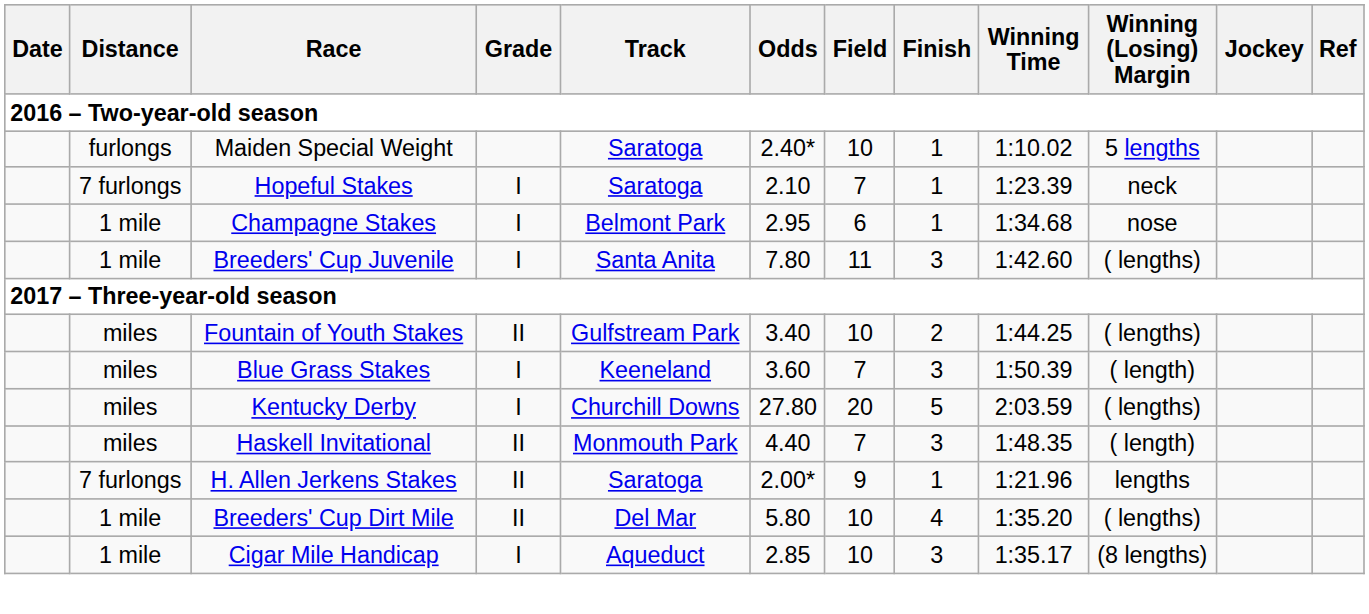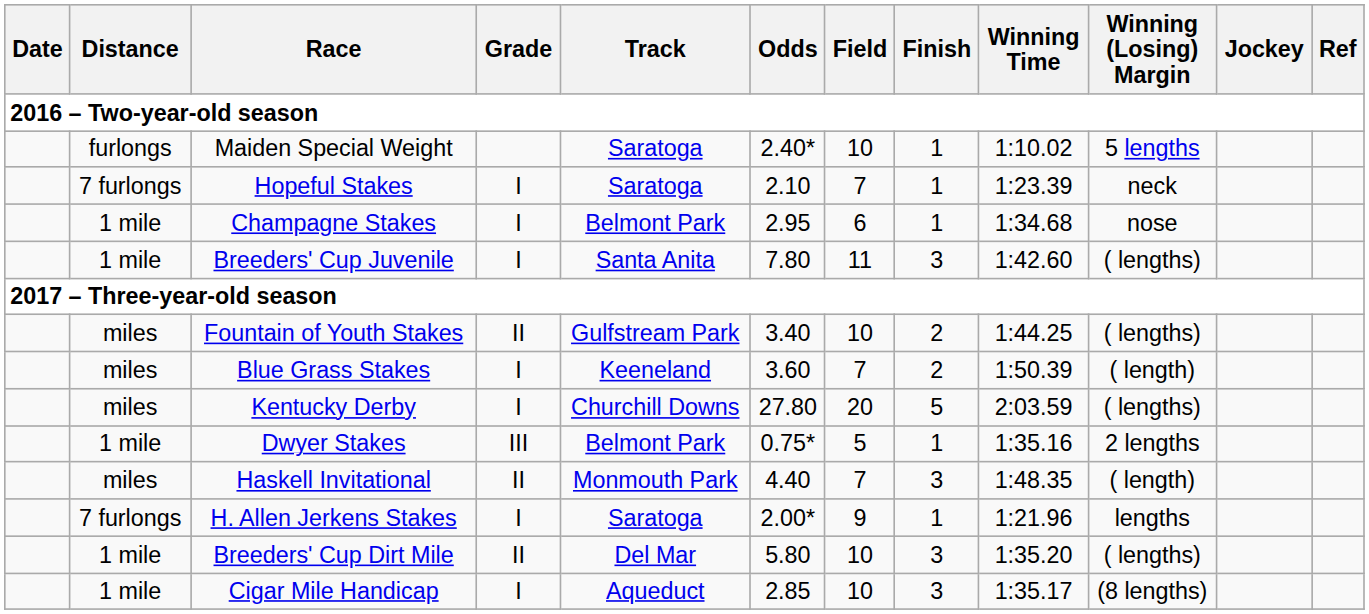 <table class = "wikitable sortable" style="text-align:center; width:95%; font-size:90%">
 <tr>
 <th scope="col">Date</th>
 <th scope="col">Distance</th>
 <th scope="col">Race</th>
 <th scope="col">Grade</th>
 <th scope="col">Track</th>
 <th scope="col">Odds</th>
 <th scope="col">Field</th>
 <th scope="col">Finish</th>
 <th scope="col">Winning<br>Time</th>
 <th scope="col">Winning<br>(Losing)<br>Margin</th>
 <th scope="col">Jockey</th>
 <th scope="col" class="unsortable">Ref</th>
 </tr>
 <tr style="background-color:white">
 <td align="left" colspan=12><strong>2016 – Two-year-old season</strong></td>
 </tr>
 <tr>
 <td></td>
 <td>  furlongs</td>
 <td>Maiden Special Weight</td>
 <td></td>
 <td><a href='#'>Saratoga</a></td>
 <td>2.40*</td>
 <td>10</td>
 <td>1</td>
 <td>1:10.02</td>
 <td> 5 <a href='#'>lengths</a></td>
 <td></td>
 <td></td>
 </tr>
 <tr>
 <td></td>
 <td> 7 furlongs</td>
 <td><a href='#'>Hopeful Stakes</a></td>
 <td>I</td>
 <td><a href='#'>Saratoga</a></td>
 <td>2.10</td>
 <td>7</td>
 <td>1</td>
 <td>1:23.39</td>
 <td>  neck</td>
 <td></td>
 <td></td>
 </tr>
 <tr>
 <td></td>
 <td> 1 mile</td>
 <td><a href='#'>Champagne Stakes</a></td>
 <td>I</td>
 <td><a href='#'>Belmont Park</a></td>
 <td>2.95</td>
 <td>6</td>
 <td>1</td>
 <td>1:34.68</td>
 <td>  nose</td>
 <td></td>
 <td></td>
 </tr>
 <tr>
 <td></td>
 <td> 1 mile</td>
 <td><a href='#'>Breeders' Cup Juvenile</a></td>
 <td>I</td>
 <td><a href='#'>Santa Anita</a></td>
 <td>7.80</td>
 <td>11</td>
 <td>3</td>
 <td>1:42.60</td>
 <td> ( lengths)</td>
 <td></td>
 <td></td>
 </tr>
 <tr style="background-color:white">
 <td align="left" colspan=12><strong>2017 – Three-year-old season</strong></td>
 </tr>
 <tr>
 <td></td>
 <td>  miles</td>
 <td><a href='#'>Fountain of Youth Stakes</a></td>
 <td> II</td>
 <td><a href='#'>Gulfstream Park</a></td>
 <td>3.40</td>
 <td>10</td>
 <td>2</td>
 <td>1:44.25</td>
 <td> ( lengths)</td>
 <td></td>
 <td></td>
 </tr>
 <tr>
 <td></td>
 <td>  miles</td>
 <td><a href='#'>Blue Grass Stakes</a></td>
 <td>I</td>
 <td><a href='#'>Keeneland</a></td>
 <td>3.60</td>
 <td>7</td>
-<td>3</td>
+<td>2</td>
 <td>1:50.39</td>
 <td> ( length)</td>
 <td></td>
 <td></td>
 </tr>
 <tr>
 <td></td>
 <td>  miles</td>
 <td><a href='#'>Kentucky Derby</a></td>
 <td>I</td>
 <td><a href='#'>Churchill Downs</a></td>
 <td>27.80</td>
 <td>20</td>
 <td>5</td>
 <td>2:03.59</td>
 <td> ( lengths)</td>
 <td></td>
 <td></td>
 </tr>
 <tr>
 <td></td>
+<td> 1 mile</td>
+<td><a href='#'>Dwyer Stakes</a></td>
+<td> III</td>
+<td><a href='#'>Belmont Park</a></td>
+<td>0.75*</td>
+<td>5</td>
+<td>1</td>
+<td>1:35.16</td>
+<td> 2 lengths</td>
+<td></td>
+<td></td>
+</tr>
+<tr>
+<td></td>
 <td>  miles</td>
 <td><a href='#'>Haskell Invitational</a></td>
 <td> II</td>
 <td><a href='#'>Monmouth Park</a></td>
 <td>4.40</td>
 <td>7</td>
 <td>3</td>
 <td>1:48.35</td>
 <td> ( length)</td>
 <td></td>
 <td></td>
 </tr>
 <tr>
 <td></td>
 <td> 7 furlongs</td>
 <td><a href='#'>H. Allen Jerkens Stakes</a></td>
-<td> II</td>
+<td>I</td>
 <td><a href='#'>Saratoga</a></td>
 <td>2.00*</td>
 <td>9</td>
 <td>1</td>
 <td>1:21.96</td>
 <td>  lengths</td>
 <td></td>
 <td></td>
 </tr>
 <tr>
 <td></td>
 <td> 1 mile</td>
 <td><a href='#'>Breeders' Cup Dirt Mile</a></td>
 <td> II</td>
 <td><a href='#'>Del Mar</a></td>
 <td>5.80</td>
 <td>10</td>
-<td>4</td>
+<td>3</td>
 <td>1:35.20</td>
 <td> ( lengths)</td>
 <td></td>
 <td></td>
 </tr>
 <tr>
 <td></td>
 <td> 1 mile</td>
 <td><a href='#'>Cigar Mile Handicap</a></td>
 <td>I</td>
 <td><a href='#'>Aqueduct</a></td>
 <td>2.85</td>
 <td>10</td>
 <td>3</td>
 <td>1:35.17</td>
 <td> (8 lengths)</td>
 <td></td>
 <td></td>
 </tr>
 </table>
